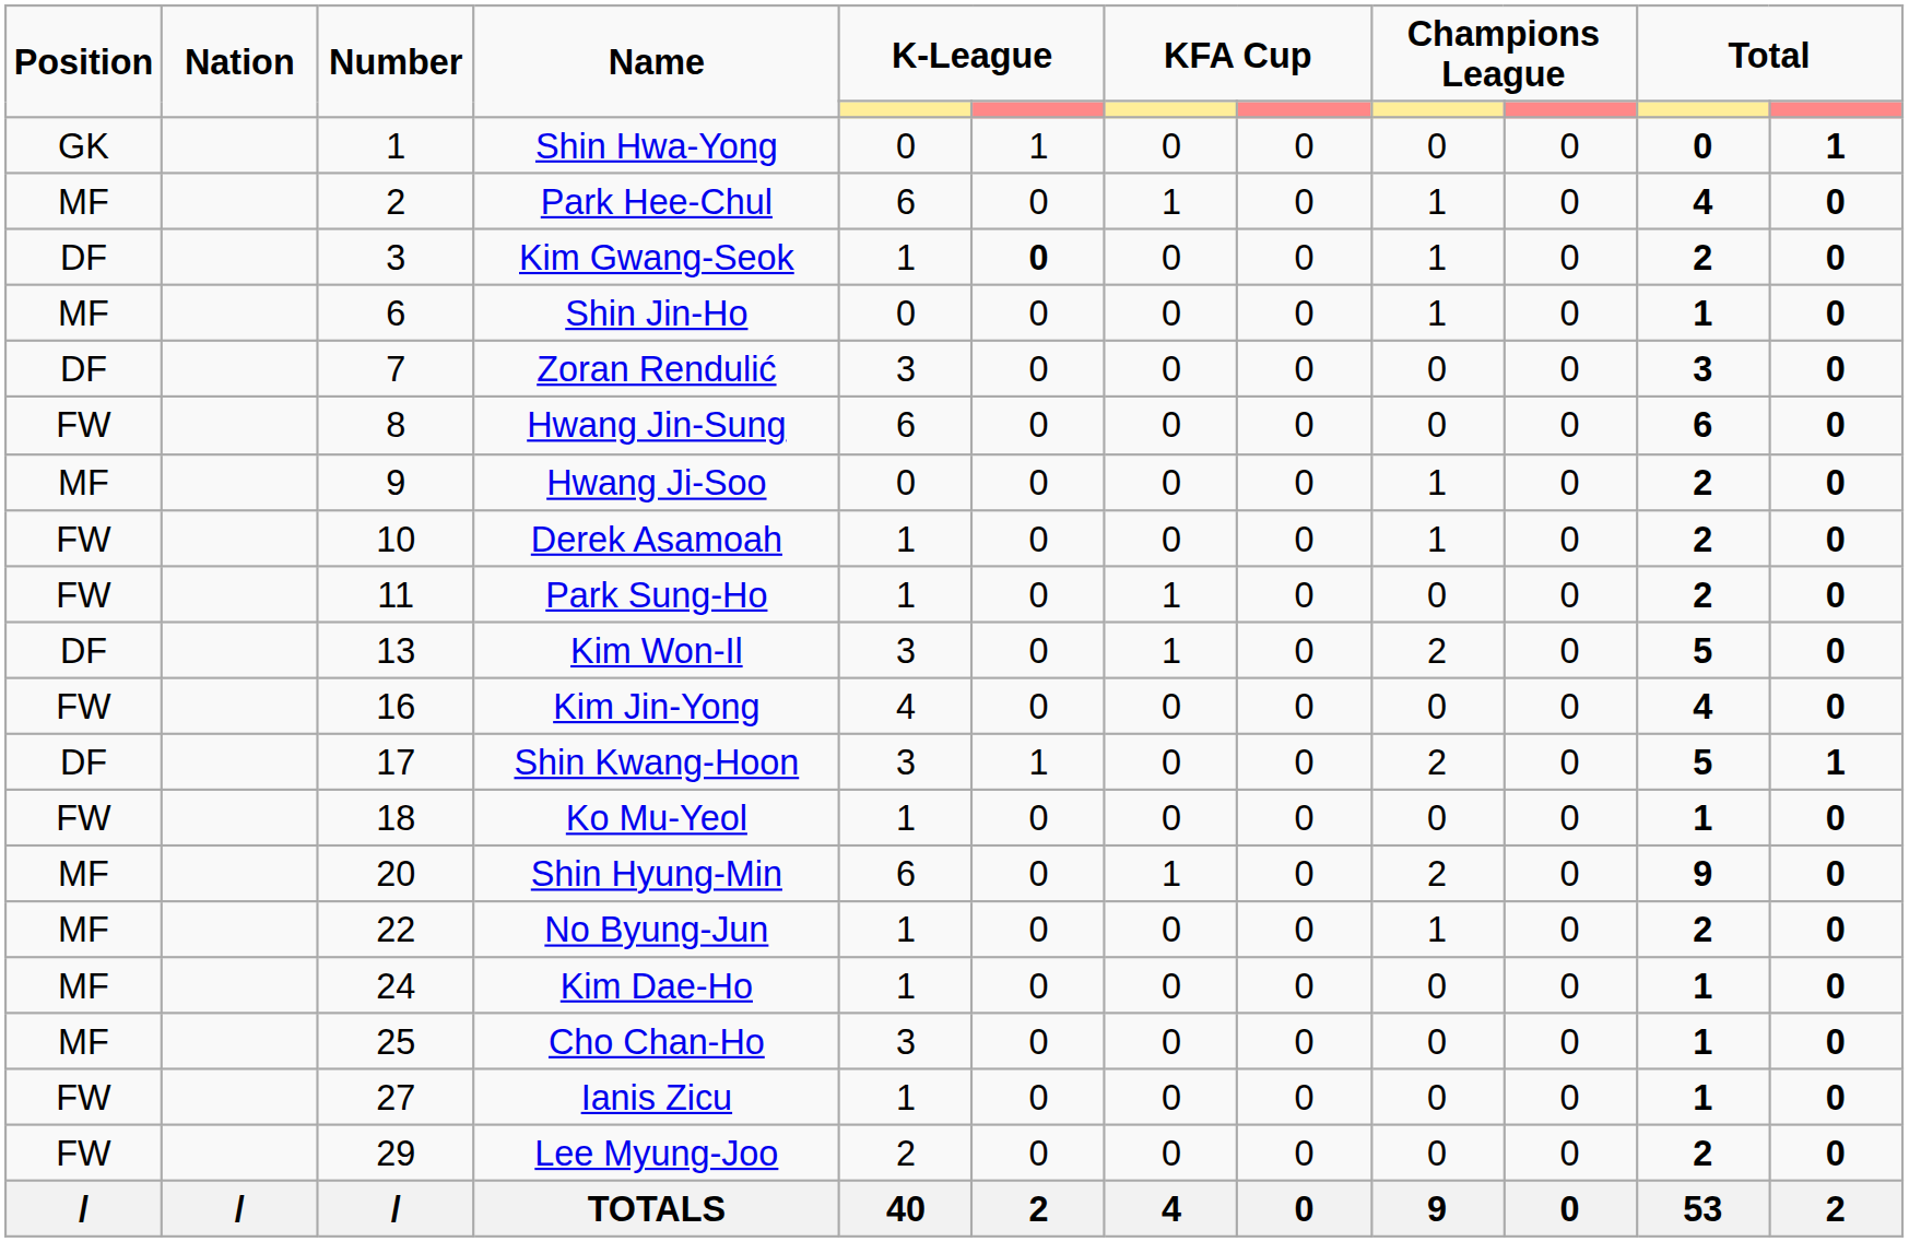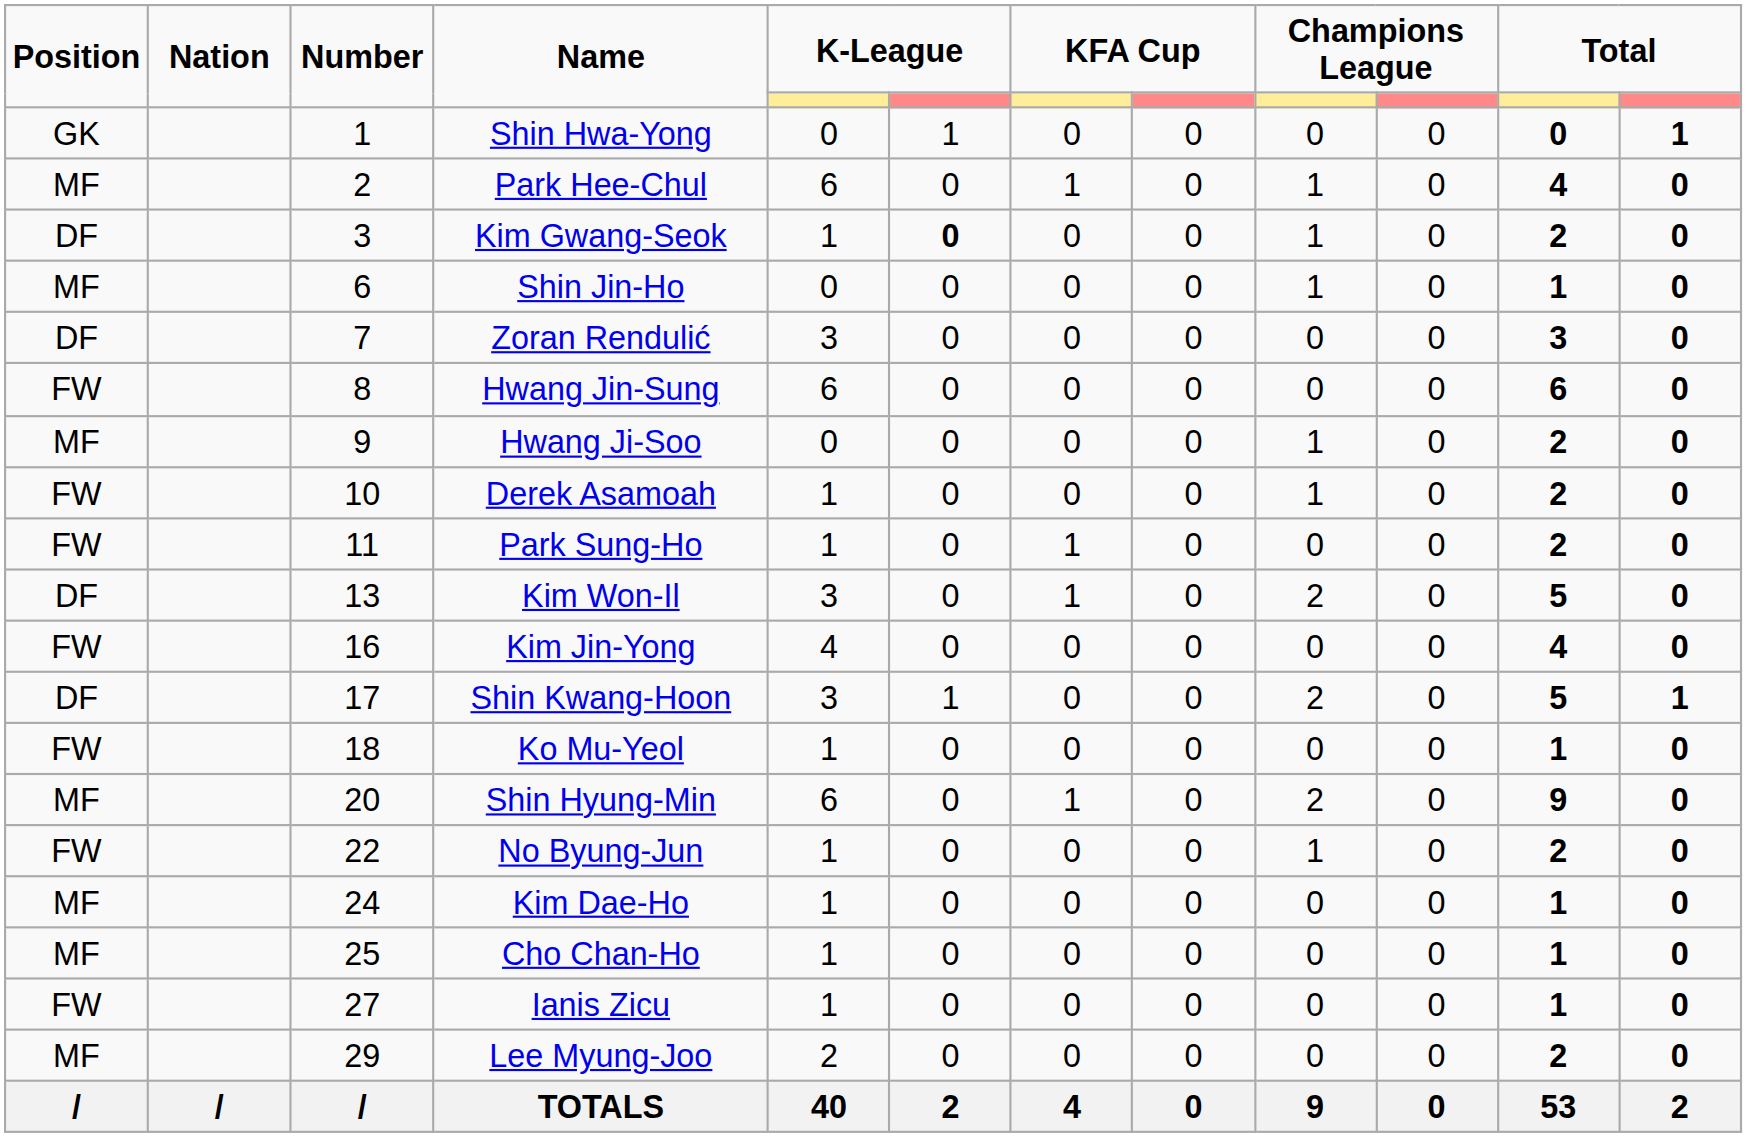 <table class="wikitable" style="font-size: 95%; text-align: center;">
 <tr>
 <td rowspan="2" width="60" align="center"><strong>Position</strong></td>
 <td rowspan="2" width="60" align="center"><strong>Nation</strong></td>
 <td rowspan="2" width="60" align="center"><strong>Number</strong></td>
 <td rowspan="2" width="150" align="center"><strong>Name</strong></td>
 <td colspan="2" width="100" align="center"><strong>K-League</strong></td>
 <td colspan="2" width="100" align="center"><strong>KFA Cup</strong></td>
 <td colspan="2" width="100" align="center"><strong>Champions League</strong></td>
 <td colspan="2" width="100" align="center"><strong>Total</strong></td>
 </tr>
 <tr>
 <th width="50" style="background: #FFEE99"></th>
 <th width="50" style="background: #FF8888"></th>
 <th width="50" style="background: #FFEE99"></th>
 <th width="50" style="background: #FF8888"></th>
 <th width="50" style="background: #FFEE99"></th>
 <th width="50" style="background: #FF8888"></th>
 <th width="50" style="background: #FFEE99"></th>
 <th width="50" style="background: #FF8888"></th>
 </tr>
 <tr>
 <td>GK</td>
 <td></td>
 <td>1</td>
 <td><a href='#'>Shin Hwa-Yong</a></td>
 <td>0</td>
 <td>1</td>
 <td>0</td>
 <td>0</td>
 <td>0</td>
 <td>0</td>
 <td><strong>0</strong></td>
 <td><strong>1</strong></td>
 </tr>
 <tr>
 <td>MF</td>
 <td></td>
 <td>2</td>
 <td><a href='#'>Park Hee-Chul</a></td>
 <td>6</td>
 <td>0</td>
 <td>1</td>
 <td>0</td>
 <td>1</td>
 <td>0</td>
 <td><strong>4</strong></td>
 <td><strong>0</strong></td>
 </tr>
 <tr>
 <td>DF</td>
 <td></td>
 <td>3</td>
 <td><a href='#'>Kim Gwang-Seok</a></td>
 <td>1</td>
 <td><strong>0</strong></td>
 <td>0</td>
 <td>0</td>
 <td>1</td>
 <td>0</td>
 <td><strong>2</strong></td>
 <td><strong>0</strong></td>
 </tr>
 <tr>
 <td>MF</td>
 <td></td>
 <td>6</td>
 <td><a href='#'>Shin Jin-Ho</a></td>
 <td>0</td>
 <td>0</td>
 <td>0</td>
 <td>0</td>
 <td>1</td>
 <td>0</td>
 <td><strong>1</strong></td>
 <td><strong>0</strong></td>
 </tr>
 <tr>
 <td>DF</td>
 <td></td>
 <td>7</td>
 <td><a href='#'>Zoran Rendulić</a></td>
 <td>3</td>
 <td>0</td>
 <td>0</td>
 <td>0</td>
 <td>0</td>
 <td>0</td>
 <td><strong>3</strong></td>
 <td><strong>0</strong></td>
 </tr>
 <tr>
 <td>FW</td>
 <td></td>
 <td>8</td>
 <td><a href='#'>Hwang Jin-Sung</a></td>
 <td>6</td>
 <td>0</td>
 <td>0</td>
 <td>0</td>
 <td>0</td>
 <td>0</td>
 <td><strong>6</strong></td>
 <td><strong>0</strong></td>
 </tr>
 <tr>
 <td>MF</td>
 <td></td>
 <td>9</td>
 <td><a href='#'>Hwang Ji-Soo</a></td>
 <td>0</td>
 <td>0</td>
 <td>0</td>
 <td>0</td>
 <td>1</td>
 <td>0</td>
 <td><strong>2</strong></td>
 <td><strong>0</strong></td>
 </tr>
 <tr>
 <td>FW</td>
 <td></td>
 <td>10</td>
 <td><a href='#'>Derek Asamoah</a></td>
 <td>1</td>
 <td>0</td>
 <td>0</td>
 <td>0</td>
 <td>1</td>
 <td>0</td>
 <td><strong>2</strong></td>
 <td><strong>0</strong></td>
 </tr>
 <tr>
 <td>FW</td>
 <td></td>
 <td>11</td>
 <td><a href='#'>Park Sung-Ho</a></td>
 <td>1</td>
 <td>0</td>
 <td>1</td>
 <td>0</td>
 <td>0</td>
 <td>0</td>
 <td><strong>2</strong></td>
 <td><strong>0</strong></td>
 </tr>
 <tr>
 <td>DF</td>
 <td></td>
 <td>13</td>
 <td><a href='#'>Kim Won-Il</a></td>
 <td>3</td>
 <td>0</td>
 <td>1</td>
 <td>0</td>
 <td>2</td>
 <td>0</td>
 <td><strong>5</strong></td>
 <td><strong>0</strong></td>
 </tr>
 <tr>
 <td>FW</td>
 <td></td>
 <td>16</td>
 <td><a href='#'>Kim Jin-Yong</a></td>
 <td>4</td>
 <td>0</td>
 <td>0</td>
 <td>0</td>
 <td>0</td>
 <td>0</td>
 <td><strong>4</strong></td>
 <td><strong>0</strong></td>
 </tr>
 <tr>
 <td>DF</td>
 <td></td>
 <td>17</td>
 <td><a href='#'>Shin Kwang-Hoon</a></td>
 <td>3</td>
 <td>1</td>
 <td>0</td>
 <td>0</td>
 <td>2</td>
 <td>0</td>
 <td><strong>5</strong></td>
 <td><strong>1</strong></td>
 </tr>
 <tr>
 <td>FW</td>
 <td></td>
 <td>18</td>
 <td><a href='#'>Ko Mu-Yeol</a></td>
 <td>1</td>
 <td>0</td>
 <td>0</td>
 <td>0</td>
 <td>0</td>
 <td>0</td>
 <td><strong>1</strong></td>
 <td><strong>0</strong></td>
 </tr>
 <tr>
 <td>MF</td>
 <td></td>
 <td>20</td>
 <td><a href='#'>Shin Hyung-Min</a></td>
 <td>6</td>
 <td>0</td>
 <td>1</td>
 <td>0</td>
 <td>2</td>
 <td>0</td>
 <td><strong>9</strong></td>
 <td><strong>0</strong></td>
 </tr>
 <tr>
-<td>MF</td>
+<td>FW</td>
 <td></td>
 <td>22</td>
 <td><a href='#'>No Byung-Jun</a></td>
 <td>1</td>
 <td>0</td>
 <td>0</td>
 <td>0</td>
 <td>1</td>
 <td>0</td>
 <td><strong>2</strong></td>
 <td><strong>0</strong></td>
 </tr>
 <tr>
 <td>MF</td>
 <td></td>
 <td>24</td>
 <td><a href='#'>Kim Dae-Ho</a></td>
 <td>1</td>
 <td>0</td>
 <td>0</td>
 <td>0</td>
 <td>0</td>
 <td>0</td>
 <td><strong>1</strong></td>
 <td><strong>0</strong></td>
 </tr>
 <tr>
 <td>MF</td>
 <td></td>
 <td>25</td>
 <td><a href='#'>Cho Chan-Ho</a></td>
-<td>3</td>
+<td>1</td>
 <td>0</td>
 <td>0</td>
 <td>0</td>
 <td>0</td>
 <td>0</td>
 <td><strong>1</strong></td>
 <td><strong>0</strong></td>
 </tr>
 <tr>
 <td>FW</td>
 <td></td>
 <td>27</td>
 <td><a href='#'>Ianis Zicu</a></td>
 <td>1</td>
 <td>0</td>
 <td>0</td>
 <td>0</td>
 <td>0</td>
 <td>0</td>
 <td><strong>1</strong></td>
 <td><strong>0</strong></td>
 </tr>
 <tr>
-<td>FW</td>
+<td>MF</td>
 <td></td>
 <td>29</td>
 <td><a href='#'>Lee Myung-Joo</a></td>
 <td>2</td>
 <td>0</td>
 <td>0</td>
 <td>0</td>
 <td>0</td>
 <td>0</td>
 <td><strong>2</strong></td>
 <td><strong>0</strong></td>
 </tr>
 <tr>
 <th>/</th>
 <th>/</th>
 <th>/</th>
 <th>TOTALS</th>
 <th>40</th>
 <th>2</th>
 <th>4</th>
 <th>0</th>
 <th>9</th>
 <th>0</th>
 <th>53</th>
 <th>2</th>
 </tr>
 </table>
